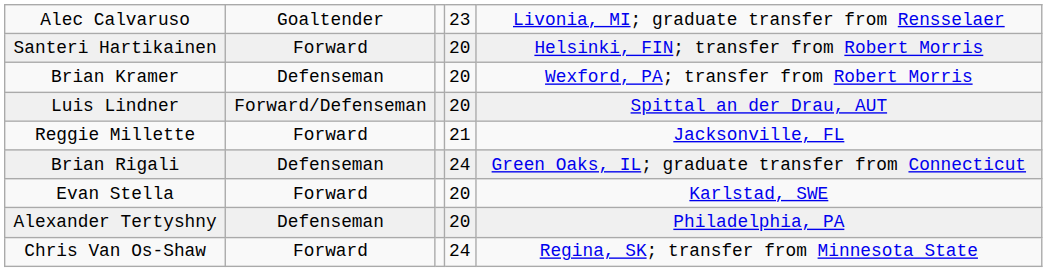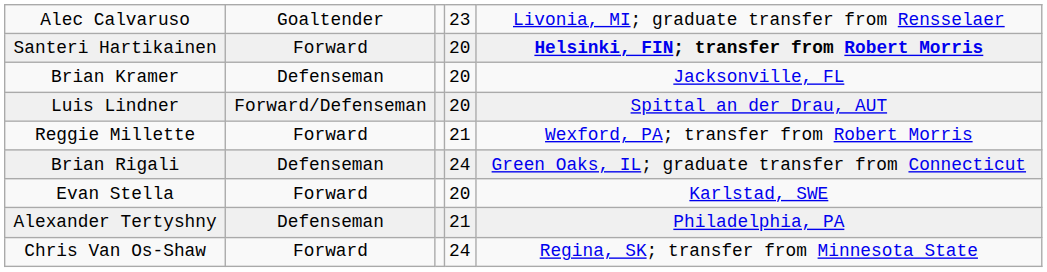 <table class="wikitable" width="60%">
 <tr align="center" bgcolor="">
 <td>Alec Calvaruso</td>
 <td>Goaltender</td>
 <td></td>
 <td>23</td>
 <td><a href='#'>Livonia, MI</a>; graduate transfer from <a href='#'>Rensselaer</a></td>
 </tr>
 <tr align="center" bgcolor="f0f0f0">
 <td>Santeri Hartikainen</td>
 <td>Forward</td>
 <td></td>
 <td>20</td>
-<td><a href='#'>Helsinki, FIN</a>; transfer from <a href='#'>Robert Morris</a></td>
+<td><strong><a href='#'>Helsinki, FIN</a>; transfer from <a href='#'>Robert Morris</a></strong></td>
 </tr>
 <tr align="center" bgcolor="">
 <td>Brian Kramer</td>
 <td>Defenseman</td>
 <td></td>
 <td>20</td>
-<td><a href='#'>Wexford, PA</a>; transfer from <a href='#'>Robert Morris</a></td>
+<td><a href='#'>Jacksonville, FL</a></td>
 </tr>
 <tr align="center" bgcolor="f0f0f0">
 <td>Luis Lindner</td>
 <td>Forward/Defenseman</td>
 <td></td>
 <td>20</td>
 <td><a href='#'>Spittal an der Drau, AUT</a></td>
 </tr>
 <tr align="center" bgcolor="">
 <td>Reggie Millette</td>
 <td>Forward</td>
 <td></td>
 <td>21</td>
-<td><a href='#'>Jacksonville, FL</a></td>
+<td><a href='#'>Wexford, PA</a>; transfer from <a href='#'>Robert Morris</a></td>
 </tr>
 <tr align="center" bgcolor="f0f0f0">
 <td>Brian Rigali</td>
 <td>Defenseman</td>
 <td></td>
 <td>24</td>
 <td><a href='#'>Green Oaks, IL</a>; graduate transfer from <a href='#'>Connecticut</a></td>
 </tr>
 <tr align="center" bgcolor="">
 <td>Evan Stella</td>
 <td>Forward</td>
 <td></td>
 <td>20</td>
 <td><a href='#'>Karlstad, SWE</a></td>
 </tr>
 <tr align="center" bgcolor="f0f0f0">
 <td>Alexander Tertyshny</td>
 <td>Defenseman</td>
 <td></td>
-<td>20</td>
+<td>21</td>
 <td><a href='#'>Philadelphia, PA</a></td>
 </tr>
 <tr align="center" bgcolor="">
 <td>Chris Van Os-Shaw</td>
 <td>Forward</td>
 <td></td>
 <td>24</td>
 <td><a href='#'>Regina, SK</a>; transfer from <a href='#'>Minnesota State</a></td>
 </tr>
 </table>
